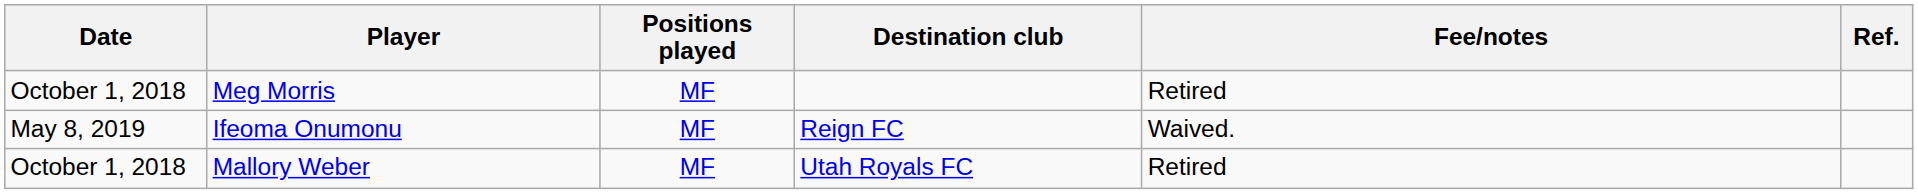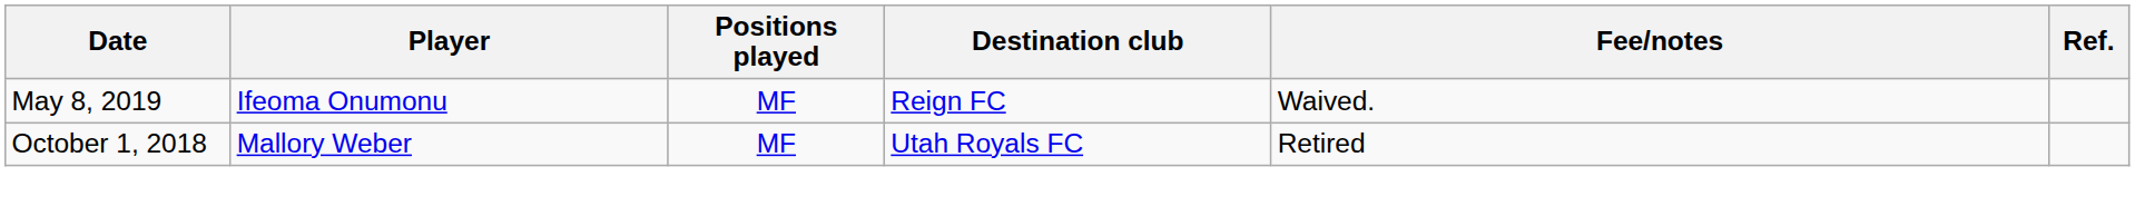 <table class="wikitable" style="text-align:left;">
 <tr>
 <th style="width:125px;">Date</th>
 <th style="width:250px;">Player</th>
 <th style="width:120px;">Positions played</th>
 <th style="width:220px;">Destination club</th>
 <th style="width:450px;">Fee/notes</th>
 <th style="width:40px;">Ref.</th>
-</tr>
-<tr>
-<td>October 1, 2018</td>
-<td> <a href='#'>Meg Morris</a></td>
-<td style="text-align: center;"><a href='#'>MF</a></td>
-<td></td>
-<td>Retired</td>
-<td></td>
 </tr>
 <tr>
 <td>May 8, 2019</td>
 <td> <a href='#'>Ifeoma Onumonu</a></td>
 <td style="text-align: center;"><a href='#'>MF</a></td>
 <td><a href='#'>Reign FC</a></td>
 <td>Waived.</td>
 <td></td>
 </tr>
 <tr>
 <td>October 1, 2018</td>
 <td> <a href='#'>Mallory Weber</a></td>
 <td style="text-align: center;"><a href='#'>MF</a></td>
 <td><a href='#'>Utah Royals FC</a></td>
 <td>Retired</td>
 <td></td>
 </tr>
 </table>
